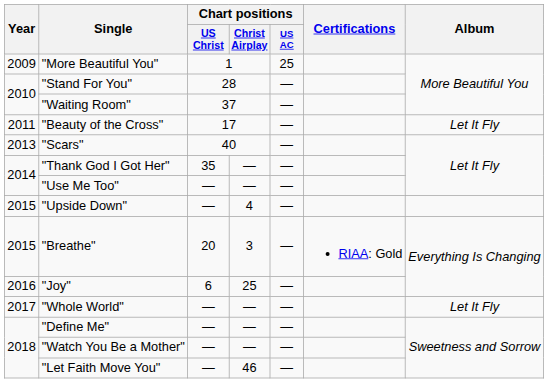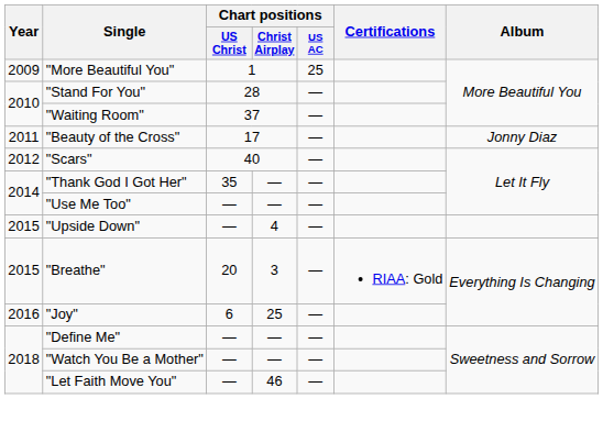 <table class="wikitable" style="text-align:center;">
 <tr>
 <th rowspan="2">Year</th>
 <th rowspan="2">Single</th>
 <th colspan="3">Chart positions</th>
 <th rowspan="2"><a href='#'>Certifications</a></th>
 <th rowspan="2">Album</th>
 </tr>
 <tr style="font-size:smaller;">
 <th width="45"><a href='#'>US<br>Christ</a><br></th>
 <th width="45"><a href='#'>Christ<br>Airplay</a><br></th>
 <th style="width:3em; font-size:90%"><a href='#'>US<br>AC</a><br></th>
 </tr>
 <tr>
 <td rowspan="1">2009</td>
 <td align="left">"More Beautiful You"</td>
 <td colspan="2">1</td>
 <td>25</td>
 <td></td>
 <td rowspan="3"><em>More Beautiful You</em></td>
 </tr>
 <tr>
 <td rowspan="2">2010</td>
 <td align="left">"Stand For You"</td>
 <td colspan="2">28</td>
 <td>—</td>
 <td></td>
 </tr>
 <tr>
 <td align="left">"Waiting Room"</td>
 <td colspan="2">37</td>
 <td>—</td>
 <td></td>
 </tr>
 <tr>
 <td rowspan="1">2011</td>
 <td align="left">"Beauty of the Cross"</td>
 <td colspan="2">17</td>
 <td>—</td>
 <td></td>
-<td><em>Let It Fly</em></td>
+<td rowspan="1"><em>Jonny Diaz</em></td>
 </tr>
 <tr>
-<td rowspan="1">2013</td>
+<td rowspan="1">2012</td>
 <td align="left">"Scars"</td>
 <td colspan="2">40</td>
 <td>—</td>
 <td></td>
 <td rowspan="3"><em>Let It Fly</em></td>
 </tr>
 <tr>
 <td rowspan="2">2014</td>
 <td align="left">"Thank God I Got Her"</td>
 <td>35</td>
 <td>—</td>
 <td>—</td>
 <td></td>
 </tr>
 <tr>
 <td align="left">"Use Me Too"</td>
 <td>—</td>
 <td>—</td>
 <td>—</td>
 <td></td>
 </tr>
 <tr>
 <td>2015</td>
 <td align="left">"Upside Down"</td>
 <td>—</td>
 <td>4</td>
 <td>—</td>
 <td></td>
 </tr>
 <tr>
 <td>2015</td>
 <td align="left">"Breathe"</td>
 <td>20</td>
 <td>3</td>
 <td>—</td>
 <td><br><ul><li><a href='#'>RIAA</a>: Gold</li></ul></td>
 <td rowspan="2"><em>Everything Is Changing</em></td>
 </tr>
 <tr>
 <td rowspan="1">2016</td>
 <td align="left">"Joy"</td>
 <td>6</td>
 <td>25</td>
 <td>—</td>
 <td></td>
 </tr>
 <tr>
-<td>2017</td>
-<td align="left">"Whole World"</td>
-<td>—</td>
-<td>—</td>
-<td>—</td>
-<td></td>
-<td><em>Let It Fly</em></td>
-</tr>
-<tr>
 <td rowspan="3">2018</td>
 <td align="left">"Define Me"</td>
 <td>—</td>
 <td>—</td>
 <td>—</td>
 <td></td>
 <td rowspan="3"><em>Sweetness and Sorrow</em></td>
 </tr>
 <tr>
 <td align="left">"Watch You Be a Mother"</td>
 <td>—</td>
 <td>—</td>
 <td>—</td>
 <td></td>
 </tr>
 <tr>
 <td align="left">"Let Faith Move You"</td>
 <td>—</td>
 <td>46</td>
 <td>—</td>
 <td></td>
 </tr>
 </table>
